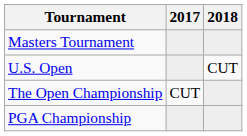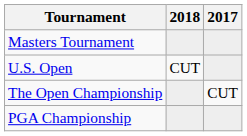 <table class="wikitable" style="font-size:95%;text-align:center;">
 <tr>
 <th>Tournament</th>
+<th>2018</th>
 <th>2017</th>
-<th>2018</th>
 </tr>
 <tr>
 <td align=left><a href='#'>Masters Tournament</a></td>
 <td style="background:#eeeeee;"></td>
 <td style="background:#eeeeee;"></td>
 </tr>
 <tr>
 <td align=left><a href='#'>U.S. Open</a></td>
+<td>CUT</td>
 <td style="background:#eeeeee;"></td>
-<td>CUT</td>
 </tr>
 <tr>
 <td align=left><a href='#'>The Open Championship</a></td>
+<td style="background:#eeeeee;"></td>
 <td>CUT</td>
-<td style="background:#eeeeee;"></td>
 </tr>
 <tr>
 <td align=left><a href='#'>PGA Championship</a></td>
 <td style="background:#eeeeee;"></td>
 <td style="background:#eeeeee;"></td>
 </tr>
 </table>
